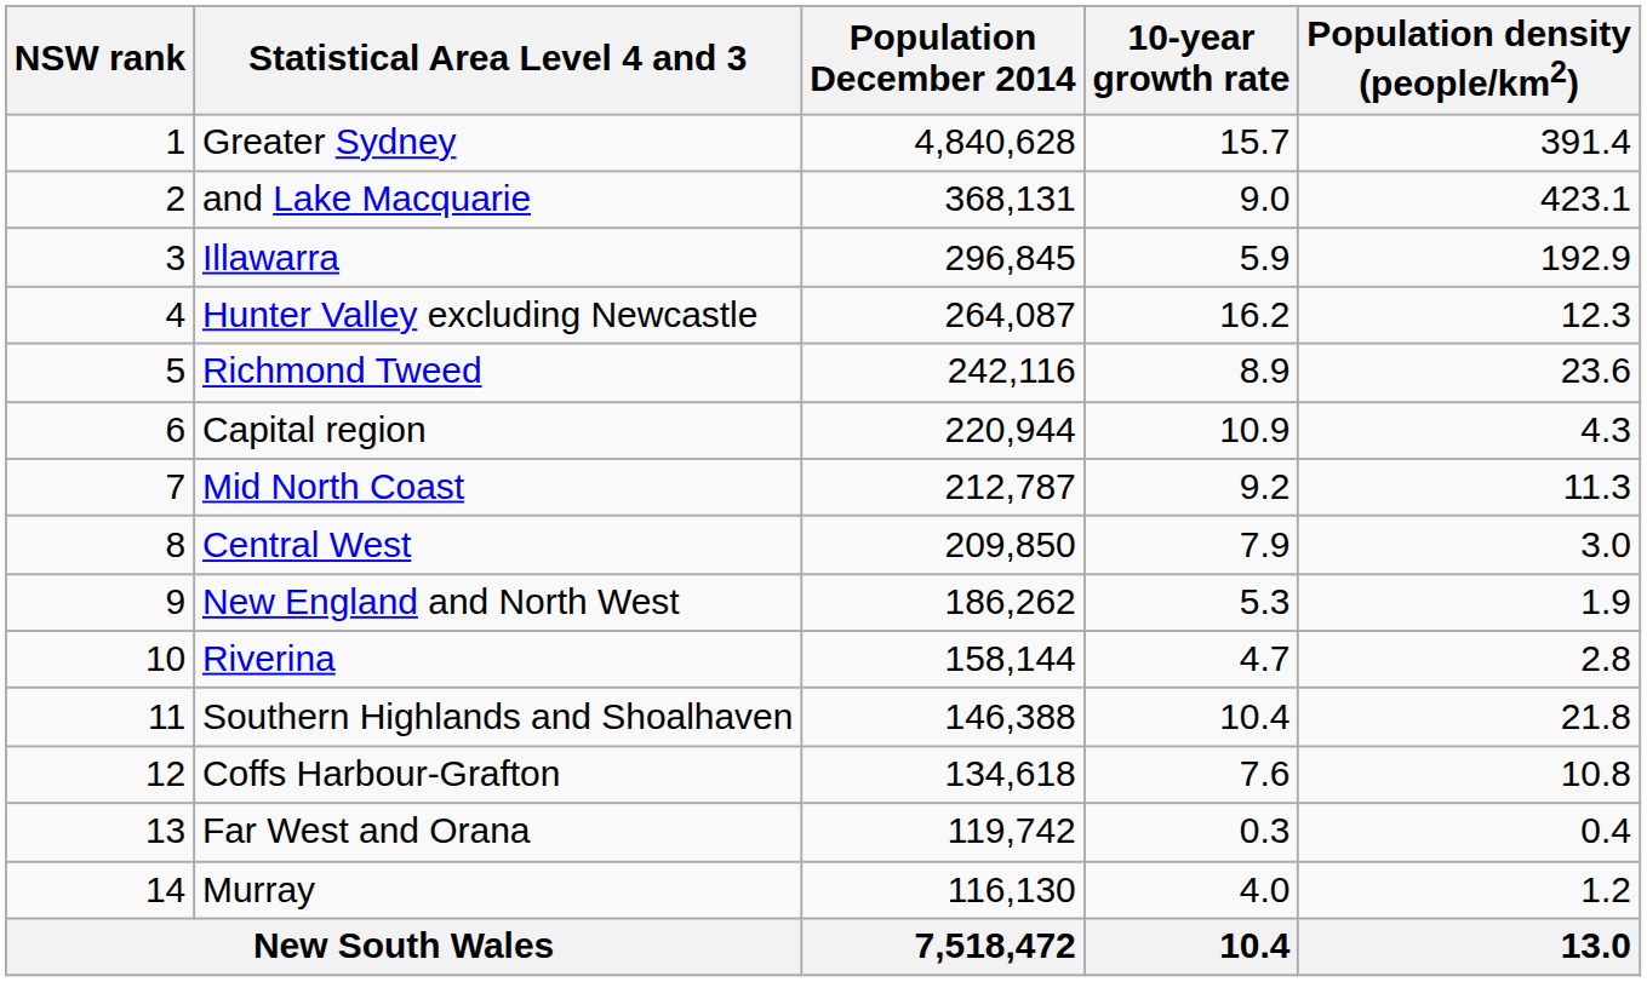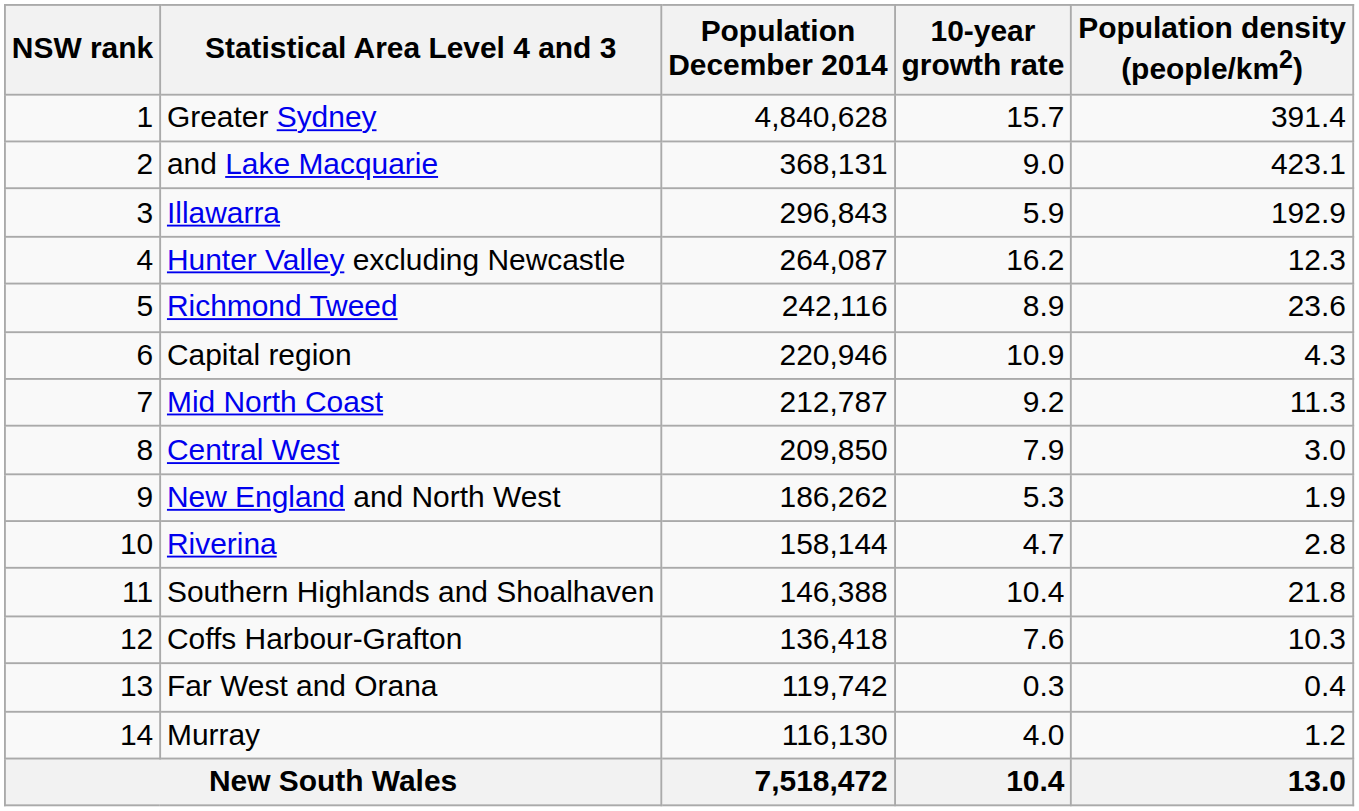 <table class="wikitable sortable plainrowheaders" style="text-align:right">
 <tr>
 <th scope="col">NSW rank</th>
 <th scope="col">Statistical Area Level 4 and 3</th>
 <th scope="col">Population<br>December 2014</th>
 <th scope="col">10-year<br>growth rate</th>
 <th scope="col">Population density<br>(people/km<sup>2</sup>)</th>
 </tr>
 <tr>
 <td scope="row">1</td>
 <td style="text-align:left">Greater <a href='#'>Sydney</a></td>
 <td>4,840,628</td>
 <td>15.7</td>
 <td>391.4</td>
 </tr>
 <tr>
 <td scope="row">2</td>
 <td style="text-align:left"> and <a href='#'>Lake Macquarie</a></td>
 <td>368,131</td>
 <td>9.0</td>
 <td>423.1</td>
 </tr>
 <tr>
 <td scope="row">3</td>
 <td style="text-align:left"><a href='#'>Illawarra</a></td>
-<td>296,845</td>
+<td>296,843</td>
 <td>5.9</td>
 <td>192.9</td>
 </tr>
 <tr>
 <td scope="row">4</td>
 <td style="text-align:left"><a href='#'>Hunter Valley</a> excluding Newcastle</td>
 <td>264,087</td>
 <td>16.2</td>
 <td>12.3</td>
 </tr>
 <tr>
 <td scope="row">5</td>
 <td style="text-align:left"><a href='#'>Richmond Tweed</a></td>
 <td>242,116</td>
 <td>8.9</td>
 <td>23.6</td>
 </tr>
 <tr>
 <td scope="row">6</td>
 <td style="text-align:left">Capital region</td>
-<td>220,944</td>
+<td>220,946</td>
 <td>10.9</td>
 <td>4.3</td>
 </tr>
 <tr>
 <td scope="row">7</td>
 <td style="text-align:left"><a href='#'>Mid North Coast</a></td>
 <td>212,787</td>
 <td>9.2</td>
 <td>11.3</td>
 </tr>
 <tr>
 <td scope="row">8</td>
 <td style="text-align:left"><a href='#'>Central West</a></td>
 <td>209,850</td>
 <td>7.9</td>
 <td>3.0</td>
 </tr>
 <tr>
 <td scope="row">9</td>
 <td style="text-align:left"><a href='#'>New England</a> and North West</td>
 <td>186,262</td>
 <td>5.3</td>
 <td>1.9</td>
 </tr>
 <tr>
 <td scope="row">10</td>
 <td style="text-align:left"><a href='#'>Riverina</a></td>
 <td>158,144</td>
 <td>4.7</td>
 <td>2.8</td>
 </tr>
 <tr>
 <td scope="row">11</td>
 <td style="text-align:left">Southern Highlands and Shoalhaven</td>
 <td>146,388</td>
 <td>10.4</td>
 <td>21.8</td>
 </tr>
 <tr>
 <td scope="row">12</td>
 <td style="text-align:left">Coffs Harbour-Grafton</td>
-<td>134,618</td>
+<td>136,418</td>
 <td>7.6</td>
-<td>10.8</td>
+<td>10.3</td>
 </tr>
 <tr>
 <td scope="row">13</td>
 <td style="text-align:left">Far West and Orana</td>
 <td>119,742</td>
 <td>0.3</td>
 <td>0.4</td>
 </tr>
 <tr>
 <td scope="row">14</td>
 <td style="text-align:left">Murray</td>
 <td>116,130</td>
 <td>4.0</td>
 <td>1.2</td>
 </tr>
 <tr>
 <th colspan="2">New South Wales</th>
 <th style="text-align:right">7,518,472</th>
 <th style="text-align:right">10.4</th>
 <th style="text-align:right">13.0</th>
 </tr>
 </table>
